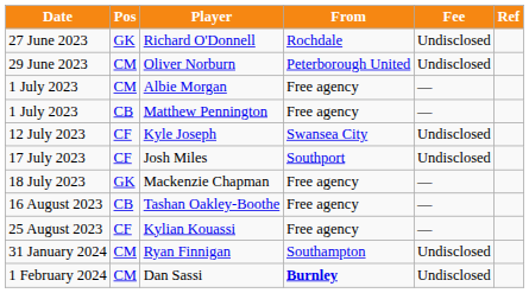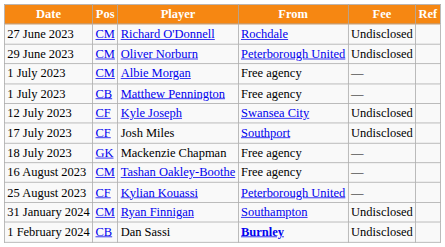 <table class="wikitable plainrowheaders sortable">
 <tr>
 <th style="background:#F68712; color:#FFFFFF;">Date</th>
 <th style="background:#F68712; color:#FFFFFF;">Pos</th>
 <th style="background:#F68712; color:#FFFFFF;">Player</th>
 <th style="background:#F68712; color:#FFFFFF;">From</th>
 <th style="background:#F68712; color:#FFFFFF;">Fee</th>
 <th style="background:#F68712; color:#FFFFFF;">Ref</th>
 </tr>
 <tr>
 <td>27 June 2023</td>
-<td><a href='#'>GK</a></td>
+<td><a href='#'>CM</a></td>
 <td><a href='#'>Richard O'Donnell</a></td>
 <td><a href='#'>Rochdale</a></td>
 <td>Undisclosed</td>
 <td></td>
 </tr>
 <tr>
 <td>29 June 2023</td>
 <td><a href='#'>CM</a></td>
 <td><a href='#'>Oliver Norburn</a></td>
 <td><a href='#'>Peterborough United</a></td>
 <td>Undisclosed</td>
 <td></td>
 </tr>
 <tr>
 <td>1 July 2023</td>
 <td><a href='#'>CM</a></td>
 <td><a href='#'>Albie Morgan</a></td>
 <td>Free agency</td>
 <td>—</td>
 <td></td>
 </tr>
 <tr>
 <td>1 July 2023</td>
 <td><a href='#'>CB</a></td>
 <td><a href='#'>Matthew Pennington</a></td>
 <td>Free agency</td>
 <td>—</td>
 <td></td>
 </tr>
 <tr>
 <td>12 July 2023</td>
 <td><a href='#'>CF</a></td>
 <td><a href='#'>Kyle Joseph</a></td>
 <td><a href='#'>Swansea City</a></td>
 <td>Undisclosed</td>
 <td></td>
 </tr>
 <tr>
 <td>17 July 2023</td>
 <td><a href='#'>CF</a></td>
 <td>Josh Miles</td>
 <td><a href='#'>Southport</a></td>
 <td>Undisclosed</td>
 <td></td>
 </tr>
 <tr>
 <td>18 July 2023</td>
 <td><a href='#'>GK</a></td>
 <td>Mackenzie Chapman</td>
 <td>Free agency</td>
 <td>—</td>
 <td></td>
 </tr>
 <tr>
 <td>16 August 2023</td>
-<td><a href='#'>CB</a></td>
+<td><a href='#'>CM</a></td>
 <td><a href='#'>Tashan Oakley-Boothe</a></td>
 <td>Free agency</td>
 <td>—</td>
 <td></td>
 </tr>
 <tr>
 <td>25 August 2023</td>
 <td><a href='#'>CF</a></td>
 <td><a href='#'>Kylian Kouassi</a></td>
-<td>Free agency</td>
+<td><a href='#'>Peterborough United</a></td>
 <td>—</td>
 <td></td>
 </tr>
 <tr>
 <td>31 January 2024</td>
 <td><a href='#'>CM</a></td>
 <td><a href='#'>Ryan Finnigan</a></td>
 <td><a href='#'>Southampton</a></td>
 <td>Undisclosed</td>
 <td></td>
 </tr>
 <tr>
 <td>1 February 2024</td>
-<td><a href='#'>CM</a></td>
+<td><a href='#'>CB</a></td>
 <td>Dan Sassi</td>
 <td><strong><a href='#'>Burnley</a></strong></td>
 <td>Undisclosed</td>
 <td></td>
 </tr>
 </table>
